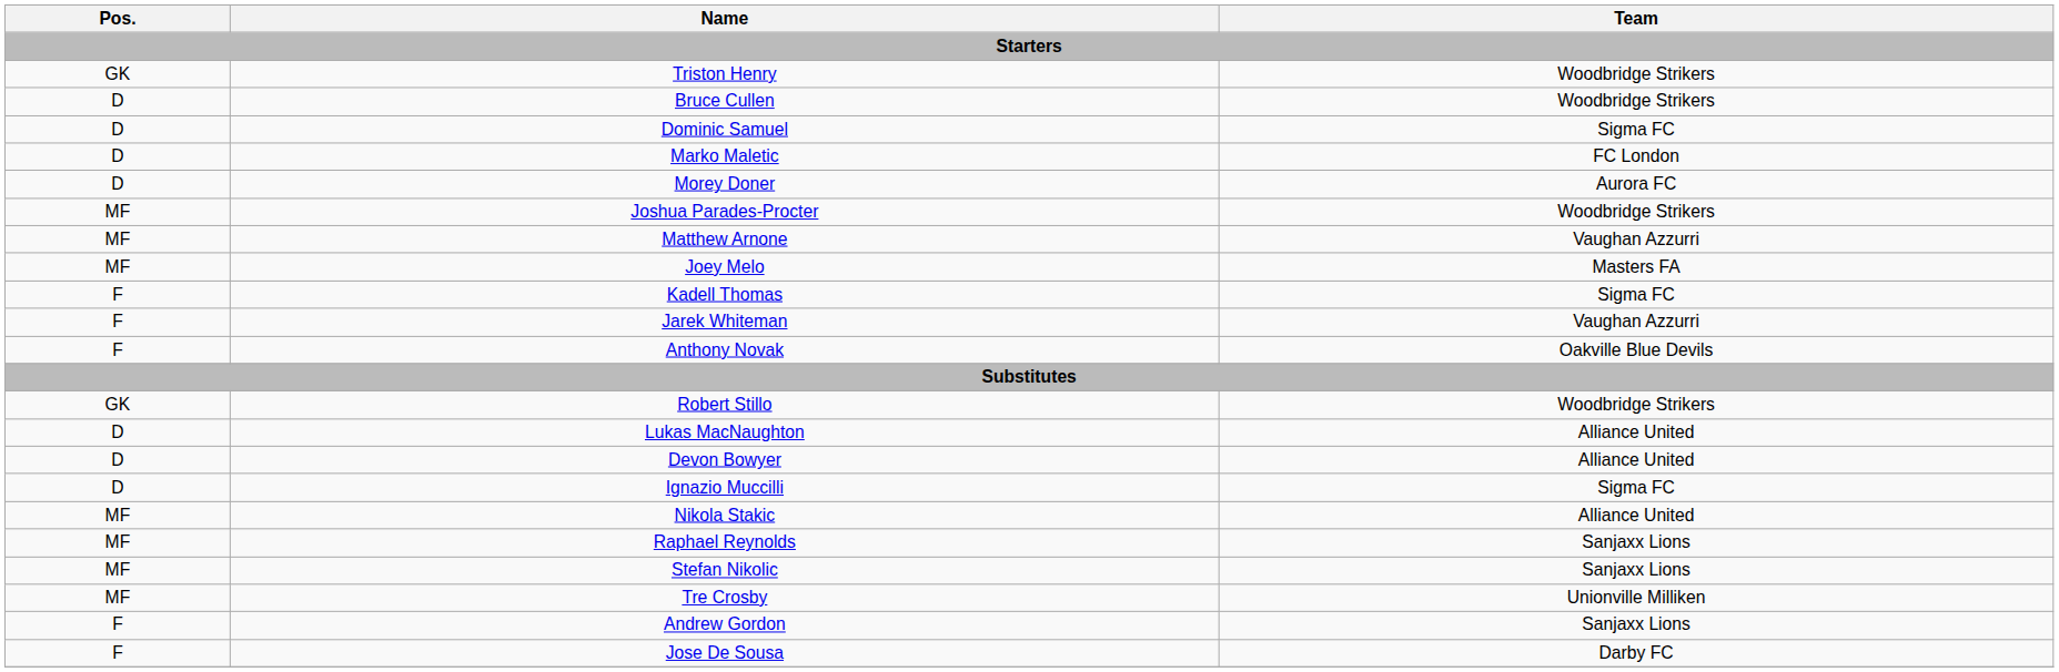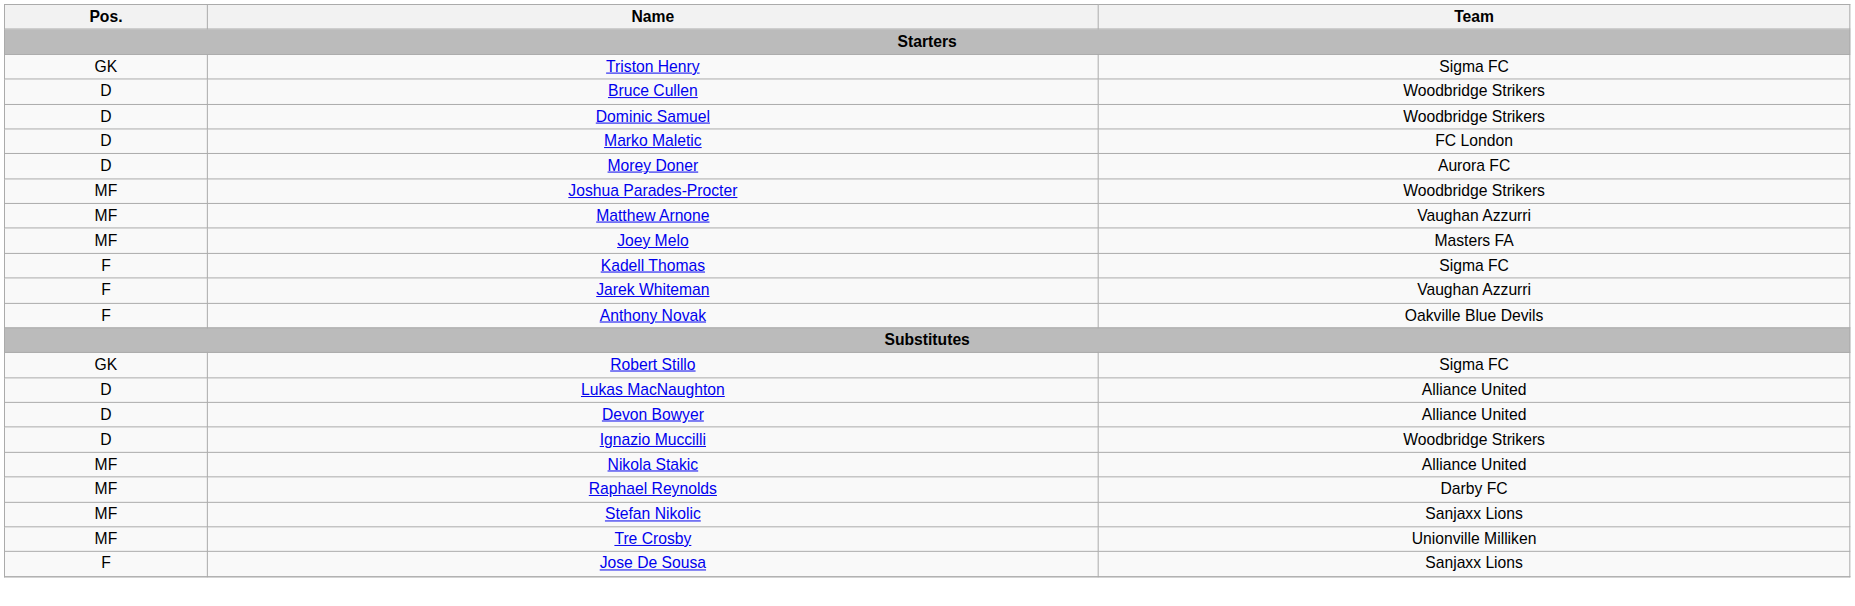 <table class="wikitable mw-collapsible mw-collapsed" style="text-align: center; width: 95%; margin-left: auto; margin-right: auto">
 <tr>
 <th>Pos.</th>
 <th>Name</th>
 <th>Team</th>
 </tr>
 <tr>
 <td colspan=3 style="background: #BBBBBB;"><strong>Starters</strong></td>
 </tr>
 <tr>
 <td>GK</td>
 <td><a href='#'>Triston Henry</a></td>
-<td>Woodbridge Strikers</td>
+<td>Sigma FC</td>
 </tr>
 <tr>
 <td>D</td>
 <td><a href='#'>Bruce Cullen</a></td>
 <td>Woodbridge Strikers</td>
 </tr>
 <tr>
 <td>D</td>
 <td><a href='#'>Dominic Samuel</a></td>
-<td>Sigma FC</td>
+<td>Woodbridge Strikers</td>
 </tr>
 <tr>
 <td>D</td>
 <td><a href='#'>Marko Maletic</a></td>
 <td>FC London</td>
 </tr>
 <tr>
 <td>D</td>
 <td><a href='#'>Morey Doner</a></td>
 <td>Aurora FC</td>
 </tr>
 <tr>
 <td>MF</td>
 <td><a href='#'>Joshua Parades-Procter</a></td>
 <td>Woodbridge Strikers</td>
 </tr>
 <tr>
 <td>MF</td>
 <td><a href='#'>Matthew Arnone</a></td>
 <td>Vaughan Azzurri</td>
 </tr>
 <tr>
 <td>MF</td>
 <td><a href='#'>Joey Melo</a></td>
 <td>Masters FA</td>
 </tr>
 <tr>
 <td>F</td>
 <td><a href='#'>Kadell Thomas</a></td>
 <td>Sigma FC</td>
 </tr>
 <tr>
 <td>F</td>
 <td><a href='#'>Jarek Whiteman</a></td>
 <td>Vaughan Azzurri</td>
 </tr>
 <tr>
 <td>F</td>
 <td><a href='#'>Anthony Novak</a></td>
 <td>Oakville Blue Devils</td>
 </tr>
 <tr>
 <td colspan=3 style="background: #BBBBBB;"><strong>Substitutes</strong></td>
 </tr>
 <tr>
 <td>GK</td>
 <td><a href='#'>Robert Stillo</a></td>
-<td>Woodbridge Strikers</td>
+<td>Sigma FC</td>
 </tr>
 <tr>
 <td>D</td>
 <td><a href='#'>Lukas MacNaughton</a></td>
 <td>Alliance United</td>
 </tr>
 <tr>
 <td>D</td>
 <td><a href='#'>Devon Bowyer</a></td>
 <td>Alliance United</td>
 </tr>
 <tr>
 <td>D</td>
 <td><a href='#'>Ignazio Muccilli</a></td>
-<td>Sigma FC</td>
+<td>Woodbridge Strikers</td>
 </tr>
 <tr>
 <td>MF</td>
 <td><a href='#'>Nikola Stakic</a></td>
 <td>Alliance United</td>
 </tr>
 <tr>
 <td>MF</td>
 <td><a href='#'>Raphael Reynolds</a></td>
-<td>Sanjaxx Lions</td>
+<td>Darby FC</td>
 </tr>
 <tr>
 <td>MF</td>
 <td><a href='#'>Stefan Nikolic</a></td>
 <td>Sanjaxx Lions</td>
 </tr>
 <tr>
 <td>MF</td>
 <td><a href='#'>Tre Crosby</a></td>
 <td>Unionville Milliken</td>
 </tr>
 <tr>
 <td>F</td>
-<td><a href='#'>Andrew Gordon</a></td>
+<td><a href='#'>Jose De Sousa</a></td>
 <td>Sanjaxx Lions</td>
-</tr>
-<tr>
-<td>F</td>
-<td><a href='#'>Jose De Sousa</a></td>
-<td>Darby FC</td>
 </tr>
 <tr>
 </tr>
 </table>
